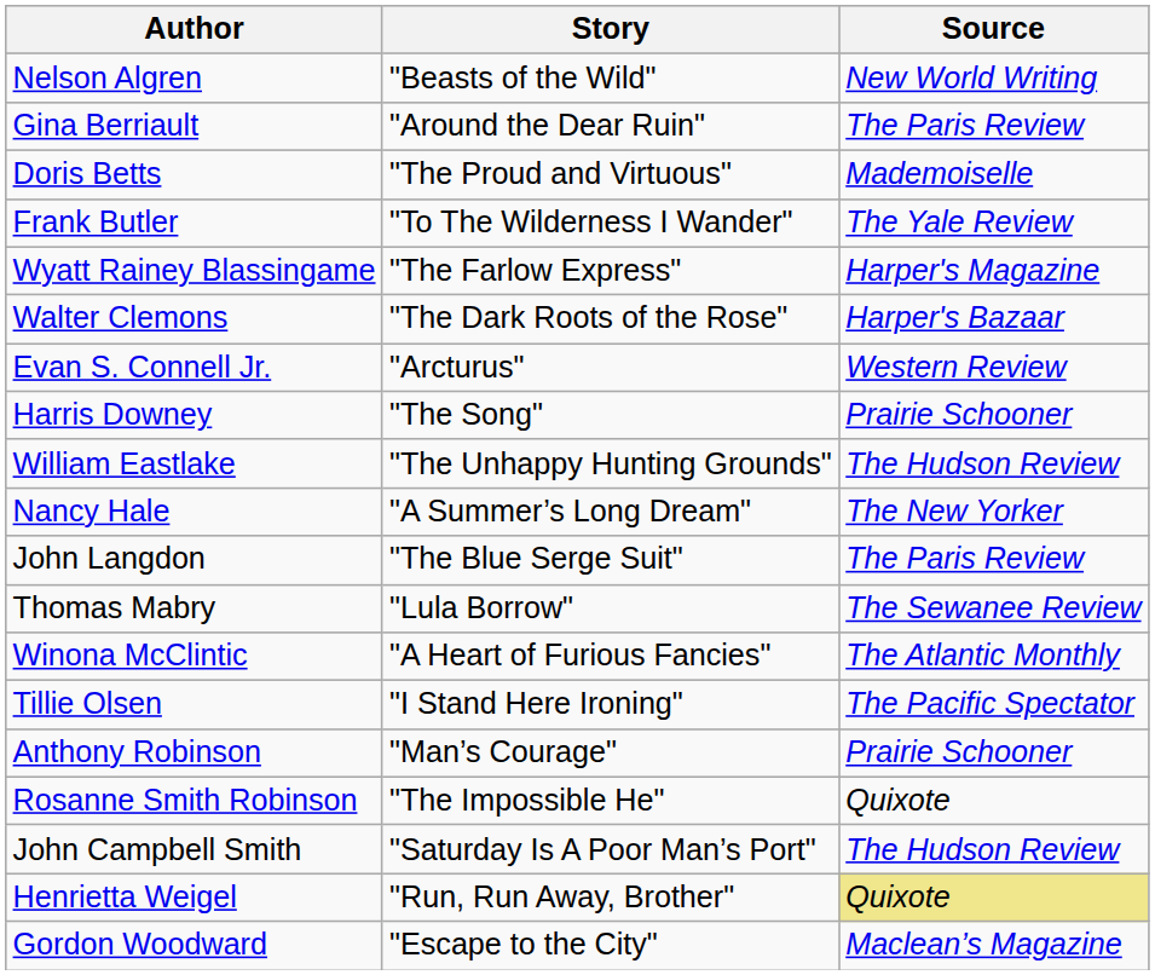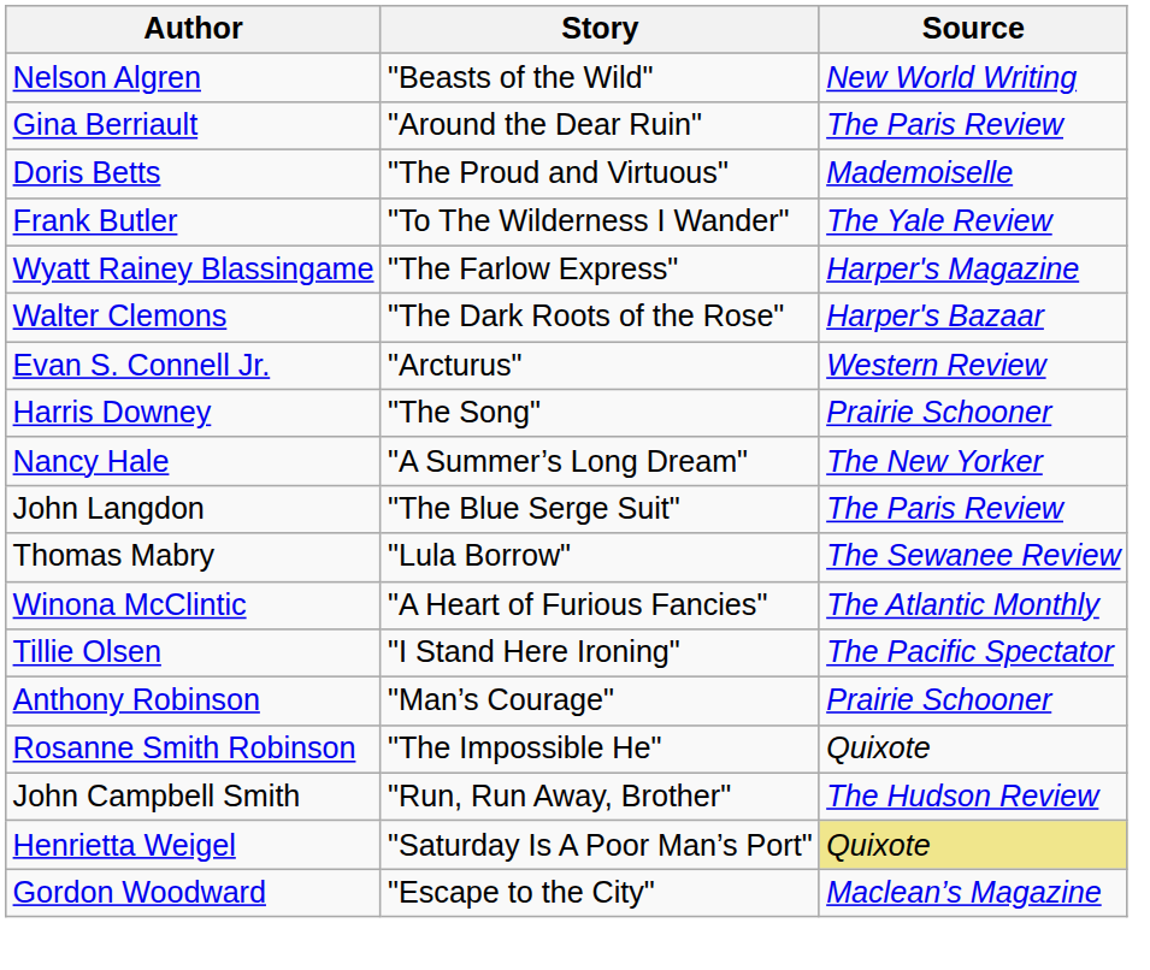 <table class="wikitable">
 <tr>
 <th>Author</th>
 <th>Story</th>
 <th>Source</th>
 </tr>
 <tr>
 <td><a href='#'>Nelson Algren</a></td>
 <td>"Beasts of the Wild"</td>
 <td><em><a href='#'>New World Writing</a></em></td>
 </tr>
 <tr>
 <td><a href='#'>Gina Berriault</a></td>
 <td>"Around the Dear Ruin"</td>
 <td><em><a href='#'>The Paris Review</a></em></td>
 </tr>
 <tr>
 <td><a href='#'>Doris Betts</a></td>
 <td>"The Proud and Virtuous"</td>
 <td><a href='#'><em>Mademoiselle</em></a></td>
 </tr>
 <tr>
 <td><a href='#'>Frank Butler</a></td>
 <td>"To The Wilderness I Wander"</td>
 <td><em><a href='#'>The Yale Review</a></em></td>
 </tr>
 <tr>
 <td><a href='#'>Wyatt Rainey Blassingame</a></td>
 <td>"The Farlow Express"</td>
 <td><em><a href='#'>Harper's Magazine</a></em></td>
 </tr>
 <tr>
 <td><a href='#'>Walter Clemons</a></td>
 <td>"The Dark Roots of the Rose"</td>
 <td><em><a href='#'>Harper's Bazaar</a></em></td>
 </tr>
 <tr>
 <td><a href='#'>Evan S. Connell Jr.</a></td>
 <td>"Arcturus"</td>
 <td><em><a href='#'>Western Review</a></em></td>
 </tr>
 <tr>
 <td><a href='#'>Harris Downey</a></td>
 <td>"The Song"</td>
 <td><em><a href='#'>Prairie Schooner</a></em></td>
 </tr>
 <tr>
-<td><a href='#'>William Eastlake</a></td>
-<td>"The Unhappy Hunting Grounds"</td>
-<td><em><a href='#'>The Hudson Review</a></em></td>
-</tr>
-<tr>
 <td><a href='#'>Nancy Hale</a></td>
 <td>"A Summer’s Long Dream"</td>
 <td><em><a href='#'>The New Yorker</a></em></td>
 </tr>
 <tr>
 <td>John Langdon</td>
 <td>"The Blue Serge Suit"</td>
 <td><em><a href='#'>The Paris Review</a></em></td>
 </tr>
 <tr>
 <td>Thomas Mabry</td>
 <td>"Lula Borrow"</td>
 <td><em><a href='#'>The Sewanee Review</a></em></td>
 </tr>
 <tr>
 <td><a href='#'>Winona McClintic</a></td>
 <td>"A Heart of Furious Fancies"</td>
 <td><em><a href='#'>The Atlantic Monthly</a></em></td>
 </tr>
 <tr>
 <td><a href='#'>Tillie Olsen</a></td>
 <td>"I Stand Here Ironing"</td>
 <td><em><a href='#'>The Pacific Spectator</a></em></td>
 </tr>
 <tr>
 <td><a href='#'>Anthony Robinson</a></td>
 <td>"Man’s Courage"</td>
 <td><em><a href='#'>Prairie Schooner</a></em></td>
 </tr>
 <tr>
 <td><a href='#'>Rosanne Smith Robinson</a></td>
 <td>"The Impossible He"</td>
 <td><em>Quixote</em></td>
 </tr>
 <tr>
 <td>John Campbell Smith</td>
-<td>"Saturday Is A Poor Man’s Port"</td>
+<td>"Run, Run Away, Brother"</td>
 <td><em><a href='#'>The Hudson Review</a></em></td>
 </tr>
 <tr>
 <td><a href='#'>Henrietta Weigel</a></td>
-<td>"Run, Run Away, Brother"</td>
+<td>"Saturday Is A Poor Man’s Port"</td>
 <td style="background: khaki;"><em>Quixote</em></td>
 </tr>
 <tr>
 <td><a href='#'>Gordon Woodward</a></td>
 <td>"Escape to the City"</td>
 <td><em><a href='#'>Maclean’s Magazine</a></em></td>
 </tr>
 </table>
